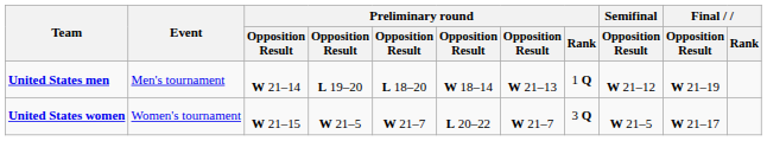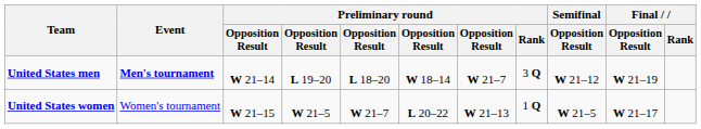 <table class=wikitable style=font-size:90%;text-align:center>
 <tr>
 <th rowspan=2>Team</th>
 <th rowspan=2>Event</th>
 <th colspan=6>Preliminary round</th>
 <th>Semifinal</th>
 <th colspan=2>Final /  / </th>
 </tr>
 <tr style=font-size:95%>
 <th>Opposition<br>Result</th>
 <th>Opposition<br>Result</th>
 <th>Opposition<br>Result</th>
 <th>Opposition<br>Result</th>
 <th>Opposition<br>Result</th>
 <th>Rank</th>
 <th>Opposition<br>Result</th>
 <th>Opposition<br>Result</th>
 <th>Rank</th>
 </tr>
 <tr>
 <td align=left><strong><a href='#'>United States men</a></strong></td>
-<td align=left><a href='#'>Men's tournament</a></td>
+<td align=left><strong><a href='#'>Men's tournament</a></strong></td>
 <td><br><strong>W</strong> 21–14</td>
 <td><br><strong>L</strong> 19–20</td>
 <td><br><strong>L</strong> 18–20</td>
 <td><br><strong>W</strong> 18–14</td>
-<td><br><strong>W</strong> 21–13</td>
-<td>1 <strong>Q</strong></td>
+<td><br><strong>W</strong> 21–7</td>
+<td>3 <strong>Q</strong></td>
 <td><br><strong>W</strong> 21–12</td>
 <td><br><strong>W</strong> 21–19</td>
 <td></td>
 </tr>
 <tr>
 <td align=left><strong><a href='#'>United States women</a></strong></td>
 <td align=left><a href='#'>Women's tournament</a></td>
 <td><br><strong>W</strong> 21–15</td>
 <td><br><strong>W</strong> 21–5</td>
 <td><br><strong>W</strong> 21–7</td>
 <td><br><strong>L</strong> 20–22</td>
-<td><br><strong>W</strong> 21–7</td>
-<td>3 <strong>Q</strong></td>
+<td><br><strong>W</strong> 21–13</td>
+<td>1 <strong>Q</strong></td>
 <td><br><strong>W</strong> 21–5</td>
 <td><br><strong>W</strong> 21–17</td>
 <td></td>
 </tr>
 </table>
